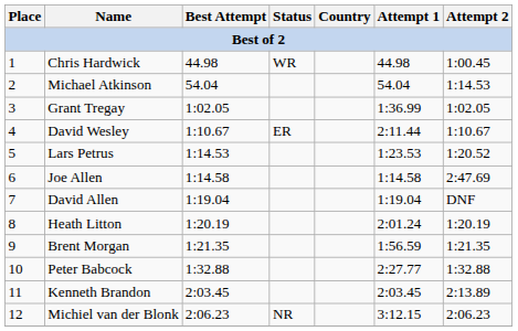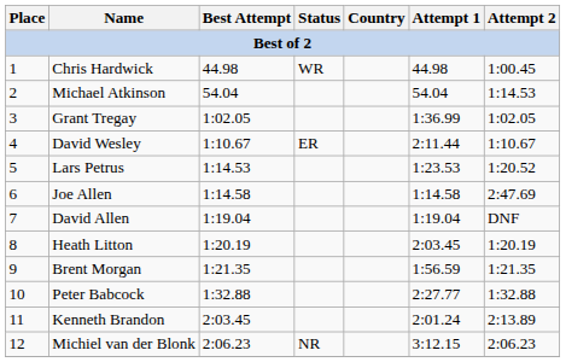 <table class="wikitable sortable">
 <tr>
 <th>Place</th>
 <th class="unsortable">Name</th>
 <th>Best Attempt</th>
 <th class="unsortable">Status</th>
 <th class="unsortable">Country</th>
 <th>Attempt 1</th>
 <th>Attempt 2</th>
 </tr>
 <tr>
 <th colspan="8" style="text-align:center; background:#C3D6EF;">Best of 2</th>
 </tr>
 <tr>
 <td>1</td>
 <td>Chris Hardwick</td>
 <td>44.98</td>
 <td>WR</td>
 <td></td>
 <td>44.98</td>
 <td>1:00.45</td>
 </tr>
 <tr>
 <td>2</td>
 <td>Michael Atkinson</td>
 <td>54.04</td>
 <td></td>
 <td></td>
 <td>54.04</td>
 <td>1:14.53</td>
 </tr>
 <tr>
 <td>3</td>
 <td>Grant Tregay</td>
 <td>1:02.05</td>
 <td></td>
 <td></td>
 <td>1:36.99</td>
 <td>1:02.05</td>
 </tr>
 <tr>
 <td>4</td>
 <td>David Wesley</td>
 <td>1:10.67</td>
 <td>ER</td>
 <td></td>
 <td>2:11.44</td>
 <td>1:10.67</td>
 </tr>
 <tr>
 <td>5</td>
 <td>Lars Petrus</td>
 <td>1:14.53</td>
 <td></td>
 <td></td>
 <td>1:23.53</td>
 <td>1:20.52</td>
 </tr>
 <tr>
 <td>6</td>
 <td>Joe Allen</td>
 <td>1:14.58</td>
 <td></td>
 <td></td>
 <td>1:14.58</td>
 <td>2:47.69</td>
 </tr>
 <tr>
 <td>7</td>
 <td>David Allen</td>
 <td>1:19.04</td>
 <td></td>
 <td></td>
 <td>1:19.04</td>
 <td>DNF</td>
 </tr>
 <tr>
 <td>8</td>
 <td>Heath Litton</td>
 <td>1:20.19</td>
 <td></td>
 <td></td>
-<td>2:01.24</td>
+<td>2:03.45</td>
 <td>1:20.19</td>
 </tr>
 <tr>
 <td>9</td>
 <td>Brent Morgan</td>
 <td>1:21.35</td>
 <td></td>
 <td></td>
 <td>1:56.59</td>
 <td>1:21.35</td>
 </tr>
 <tr>
 <td>10</td>
 <td>Peter Babcock</td>
 <td>1:32.88</td>
 <td></td>
 <td></td>
 <td>2:27.77</td>
 <td>1:32.88</td>
 </tr>
 <tr>
 <td>11</td>
 <td>Kenneth Brandon</td>
 <td>2:03.45</td>
 <td></td>
 <td></td>
-<td>2:03.45</td>
+<td>2:01.24</td>
 <td>2:13.89</td>
 </tr>
 <tr>
 <td>12</td>
 <td>Michiel van der Blonk</td>
 <td>2:06.23</td>
 <td>NR</td>
 <td></td>
 <td>3:12.15</td>
 <td>2:06.23</td>
 </tr>
 <tr>
 </tr>
 </table>
